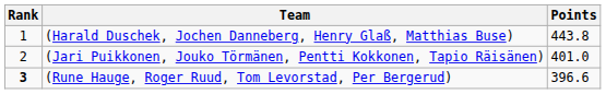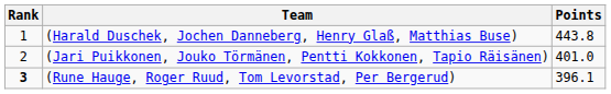 <table class="wikitable">
 <tr>
 <th>Rank</th>
 <th>Team</th>
 <th>Points</th>
 </tr>
 <tr>
 <td align="center">1</td>
 <td> (<a href='#'>Harald Duschek</a>, <a href='#'>Jochen Danneberg</a>, <a href='#'>Henry Glaß</a>, <a href='#'>Matthias Buse</a>)</td>
 <td>443.8</td>
 </tr>
 <tr>
 <td align="center">2</td>
 <td> (<a href='#'>Jari Puikkonen</a>, <a href='#'>Jouko Törmänen</a>, <a href='#'>Pentti Kokkonen</a>, <a href='#'>Tapio Räisänen</a>)</td>
 <td>401.0</td>
 </tr>
 <tr>
 <td align="center"><strong>3</strong></td>
 <td> (<a href='#'>Rune Hauge</a>, <a href='#'>Roger Ruud</a>, <a href='#'>Tom Levorstad</a>, <a href='#'>Per Bergerud</a>)</td>
-<td>396.6</td>
+<td>396.1</td>
 </tr>
 </table>
